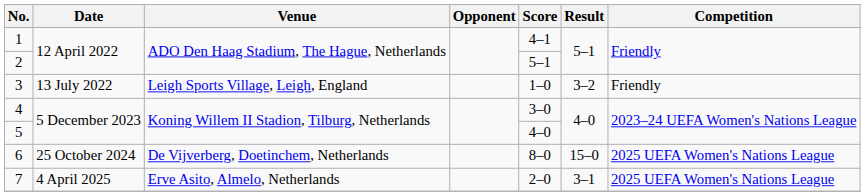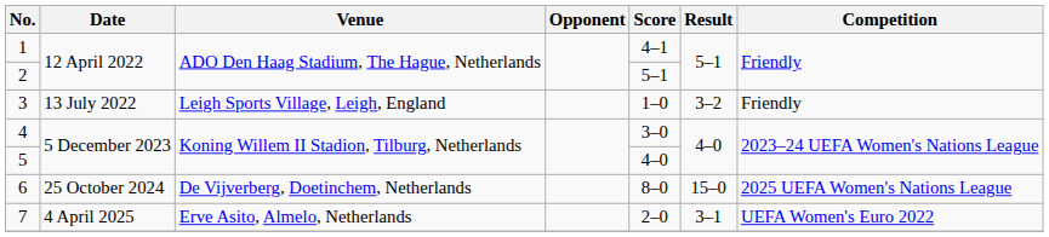 <table class="wikitable sortable">
 <tr>
 <th scope="col">No.</th>
 <th scope="col">Date</th>
 <th scope="col">Venue</th>
 <th scope="col">Opponent</th>
 <th scope="col">Score</th>
 <th scope="col">Result</th>
 <th scope="col">Competition</th>
 </tr>
 <tr>
 <td align="center">1</td>
 <td rowspan="2">12 April 2022</td>
 <td rowspan="2"><a href='#'>ADO Den Haag Stadium</a>, <a href='#'>The Hague</a>, Netherlands</td>
 <td rowspan="2"></td>
 <td align="center">4–1</td>
 <td rowspan="2" style="text-align:center">5–1</td>
 <td rowspan="2"><a href='#'>Friendly</a></td>
 </tr>
 <tr>
 <td align="center">2</td>
 <td align="center">5–1</td>
 </tr>
 <tr>
 <td align="center">3</td>
 <td>13 July 2022</td>
 <td><a href='#'>Leigh Sports Village</a>, <a href='#'>Leigh</a>, England</td>
 <td></td>
 <td align="center">1–0</td>
 <td align="center">3–2</td>
 <td>Friendly</td>
 </tr>
 <tr>
 <td align="center">4</td>
 <td rowspan="2">5 December 2023</td>
 <td rowspan="2"><a href='#'>Koning Willem II Stadion</a>, <a href='#'>Tilburg</a>, Netherlands</td>
 <td rowspan="2"></td>
 <td align="center">3–0</td>
 <td rowspan="2" style="text-align:center">4–0</td>
 <td rowspan="2"><a href='#'>2023–24 UEFA Women's Nations League</a></td>
 </tr>
 <tr>
 <td align="center">5</td>
 <td align="center">4–0</td>
 </tr>
 <tr>
 <td align="center">6</td>
 <td>25 October 2024</td>
 <td><a href='#'>De Vijverberg</a>, <a href='#'>Doetinchem</a>, Netherlands</td>
 <td></td>
 <td align="center">8–0</td>
 <td align="center">15–0</td>
 <td><a href='#'>2025 UEFA Women's Nations League</a></td>
 </tr>
 <tr>
 <td align="center">7</td>
 <td>4 April 2025</td>
 <td><a href='#'>Erve Asito</a>, <a href='#'>Almelo</a>, Netherlands</td>
 <td></td>
 <td align="center">2–0</td>
 <td align="center">3–1</td>
-<td><a href='#'>2025 UEFA Women's Nations League</a></td>
+<td><a href='#'>UEFA Women's Euro 2022</a></td>
 </tr>
 <tr>
 </tr>
 </table>
